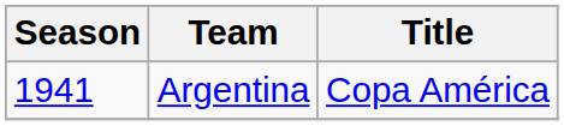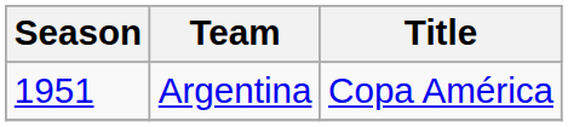 <table class="wikitable">
 <tr>
 <th>Season</th>
 <th>Team</th>
 <th>Title</th>
 </tr>
 <tr>
-<td><a href='#'>1941</a></td>
+<td><a href='#'>1951</a></td>
 <td><a href='#'>Argentina</a></td>
 <td><a href='#'>Copa América</a></td>
 </tr>
 <tr>
 </tr>
 </table>
